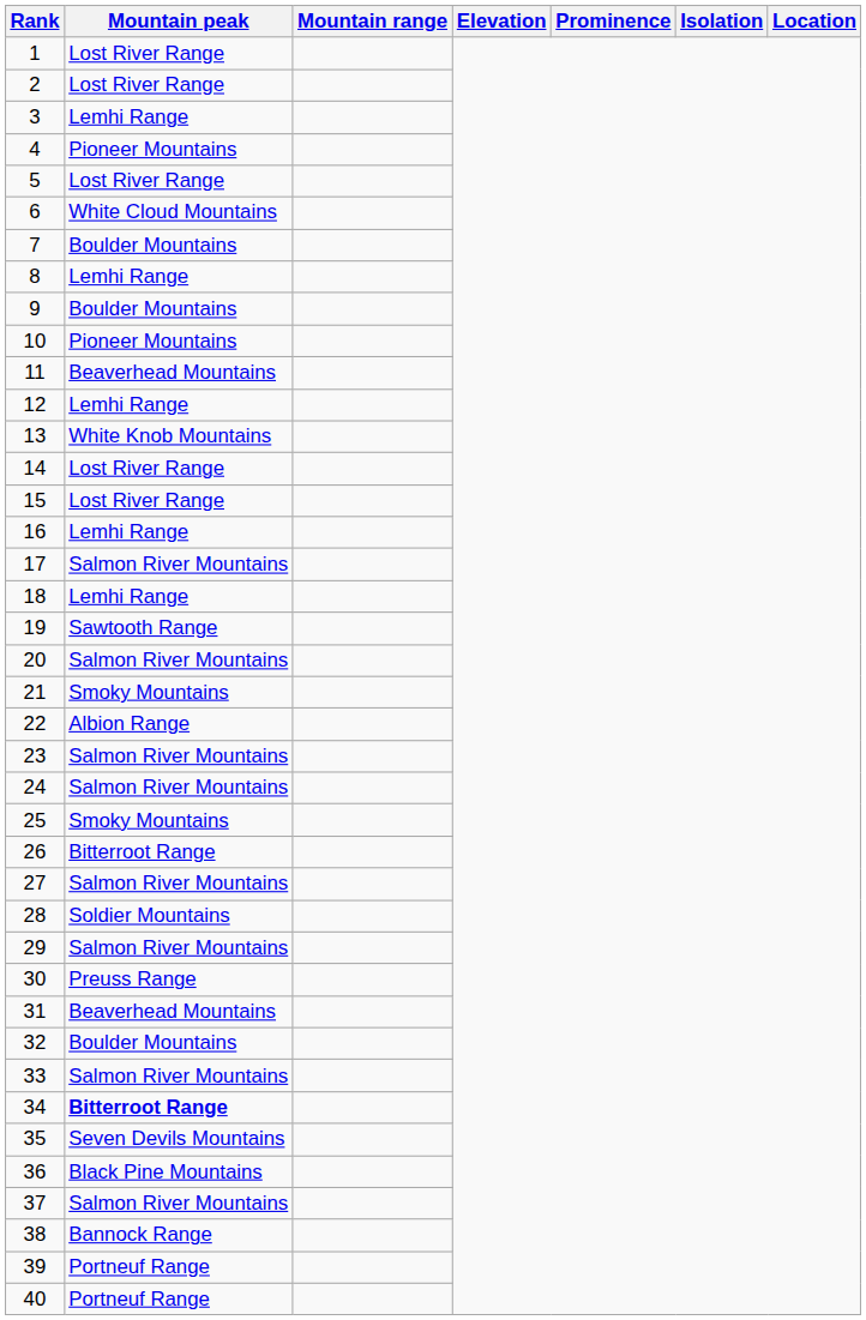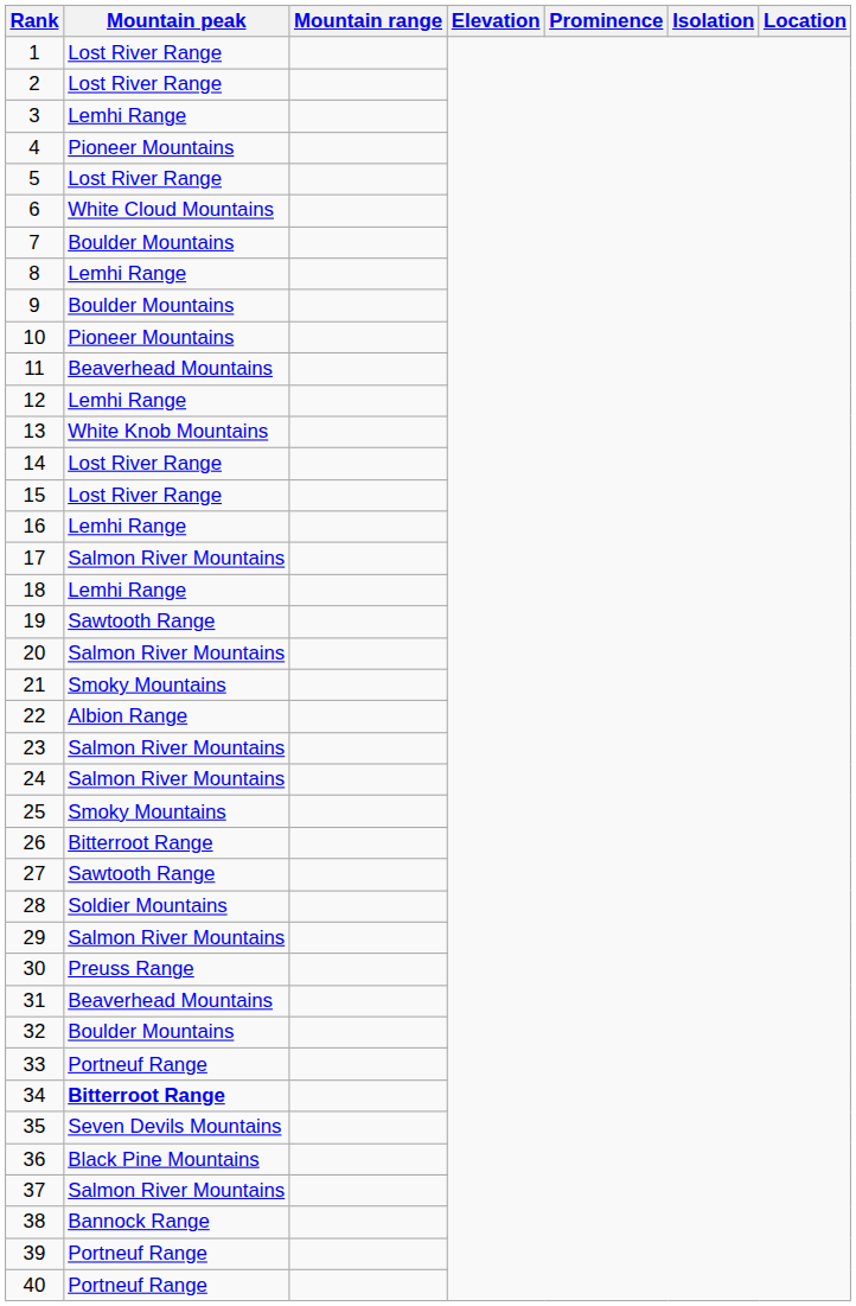 <table class="wikitable sortable">
 <tr>
 <th><a href='#'>Rank</a></th>
 <th><a href='#'>Mountain peak</a></th>
 <th><a href='#'>Mountain range</a></th>
 <th><a href='#'>Elevation</a></th>
 <th><a href='#'>Prominence</a></th>
 <th><a href='#'>Isolation</a></th>
 <th><a href='#'>Location</a></th>
 </tr>
 <tr>
 <td align=center>1<br></td>
 <td><a href='#'>Lost River Range</a><br></td>
 <td></td>
 </tr>
 <tr>
 <td align=center>2<br></td>
 <td><a href='#'>Lost River Range</a><br></td>
 <td></td>
 </tr>
 <tr>
 <td align=center>3<br></td>
 <td><a href='#'>Lemhi Range</a><br></td>
 <td></td>
 </tr>
 <tr>
 <td align=center>4<br></td>
 <td><a href='#'>Pioneer Mountains</a><br></td>
 <td></td>
 </tr>
 <tr>
 <td align=center>5<br></td>
 <td><a href='#'>Lost River Range</a><br></td>
 <td></td>
 </tr>
 <tr>
 <td align=center>6<br></td>
 <td><a href='#'>White Cloud Mountains</a><br></td>
 <td></td>
 </tr>
 <tr>
 <td align=center>7<br></td>
 <td><a href='#'>Boulder Mountains</a><br></td>
 <td></td>
 </tr>
 <tr>
 <td align=center>8<br></td>
 <td><a href='#'>Lemhi Range</a><br></td>
 <td></td>
 </tr>
 <tr>
 <td align=center>9<br></td>
 <td><a href='#'>Boulder Mountains</a><br></td>
 <td></td>
 </tr>
 <tr>
 <td align=center>10<br></td>
 <td><a href='#'>Pioneer Mountains</a><br></td>
 <td></td>
 </tr>
 <tr>
 <td align=center>11<br></td>
 <td><a href='#'>Beaverhead Mountains</a><br></td>
 <td></td>
 </tr>
 <tr>
 <td align=center>12<br></td>
 <td><a href='#'>Lemhi Range</a><br></td>
 <td></td>
 </tr>
 <tr>
 <td align=center>13<br></td>
 <td><a href='#'>White Knob Mountains</a><br></td>
 <td></td>
 </tr>
 <tr>
 <td align=center>14<br></td>
 <td><a href='#'>Lost River Range</a><br></td>
 <td></td>
 </tr>
 <tr>
 <td align=center>15<br></td>
 <td><a href='#'>Lost River Range</a><br></td>
 <td></td>
 </tr>
 <tr>
 <td align=center>16<br></td>
 <td><a href='#'>Lemhi Range</a><br></td>
 <td></td>
 </tr>
 <tr>
 <td align=center>17<br></td>
 <td><a href='#'>Salmon River Mountains</a><br></td>
 <td></td>
 </tr>
 <tr>
 <td align=center>18<br></td>
 <td><a href='#'>Lemhi Range</a><br></td>
 <td></td>
 </tr>
 <tr>
 <td align=center>19<br></td>
 <td><a href='#'>Sawtooth Range</a><br></td>
 <td></td>
 </tr>
 <tr>
 <td align=center>20<br></td>
 <td><a href='#'>Salmon River Mountains</a><br></td>
 <td></td>
 </tr>
 <tr>
 <td align=center>21<br></td>
 <td><a href='#'>Smoky Mountains</a><br></td>
 <td></td>
 </tr>
 <tr>
 <td align=center>22<br></td>
 <td><a href='#'>Albion Range</a><br></td>
 <td></td>
 </tr>
 <tr>
 <td align=center>23<br></td>
 <td><a href='#'>Salmon River Mountains</a><br></td>
 <td></td>
 </tr>
 <tr>
 <td align=center>24<br></td>
 <td><a href='#'>Salmon River Mountains</a><br></td>
 <td></td>
 </tr>
 <tr>
 <td align=center>25<br></td>
 <td><a href='#'>Smoky Mountains</a><br></td>
 <td></td>
 </tr>
 <tr>
 <td align=center>26<br></td>
 <td><a href='#'>Bitterroot Range</a><br></td>
 <td></td>
 </tr>
 <tr>
 <td align=center>27<br></td>
-<td><a href='#'>Salmon River Mountains</a><br></td>
+<td><a href='#'>Sawtooth Range</a><br></td>
 <td></td>
 </tr>
 <tr>
 <td align=center>28<br></td>
 <td><a href='#'>Soldier Mountains</a><br></td>
 <td></td>
 </tr>
 <tr>
 <td align=center>29<br></td>
 <td><a href='#'>Salmon River Mountains</a><br></td>
 <td></td>
 </tr>
 <tr>
 <td align=center>30<br></td>
 <td><a href='#'>Preuss Range</a><br></td>
 <td></td>
 </tr>
 <tr>
 <td align=center>31<br></td>
 <td><a href='#'>Beaverhead Mountains</a><br></td>
 <td></td>
 </tr>
 <tr>
 <td align=center>32<br></td>
 <td><a href='#'>Boulder Mountains</a><br></td>
 <td></td>
 </tr>
 <tr>
 <td align=center>33<br></td>
-<td><a href='#'>Salmon River Mountains</a><br></td>
+<td><a href='#'>Portneuf Range</a><br></td>
 <td></td>
 </tr>
 <tr>
 <td align=center>34<br></td>
 <td><strong><a href='#'>Bitterroot Range</a><br></strong></td>
 <td></td>
 </tr>
 <tr>
 <td align=center>35<br></td>
 <td><a href='#'>Seven Devils Mountains</a><br></td>
 <td></td>
 </tr>
 <tr>
 <td align=center>36<br></td>
 <td><a href='#'>Black Pine Mountains</a><br></td>
 <td></td>
 </tr>
 <tr>
 <td align=center>37<br></td>
 <td><a href='#'>Salmon River Mountains</a><br></td>
 <td></td>
 </tr>
 <tr>
 <td align=center>38<br></td>
 <td><a href='#'>Bannock Range</a><br></td>
 <td></td>
 </tr>
 <tr>
 <td align=center>39<br></td>
 <td><a href='#'>Portneuf Range</a><br></td>
 <td></td>
 </tr>
 <tr>
 <td align=center>40<br></td>
 <td><a href='#'>Portneuf Range</a><br></td>
 <td></td>
 </tr>
 </table>
